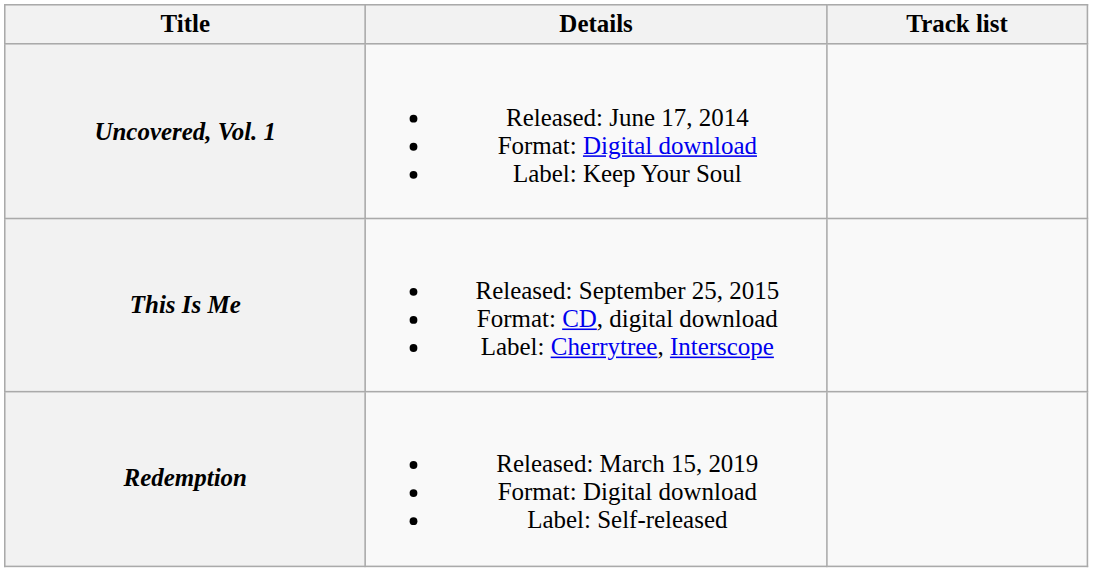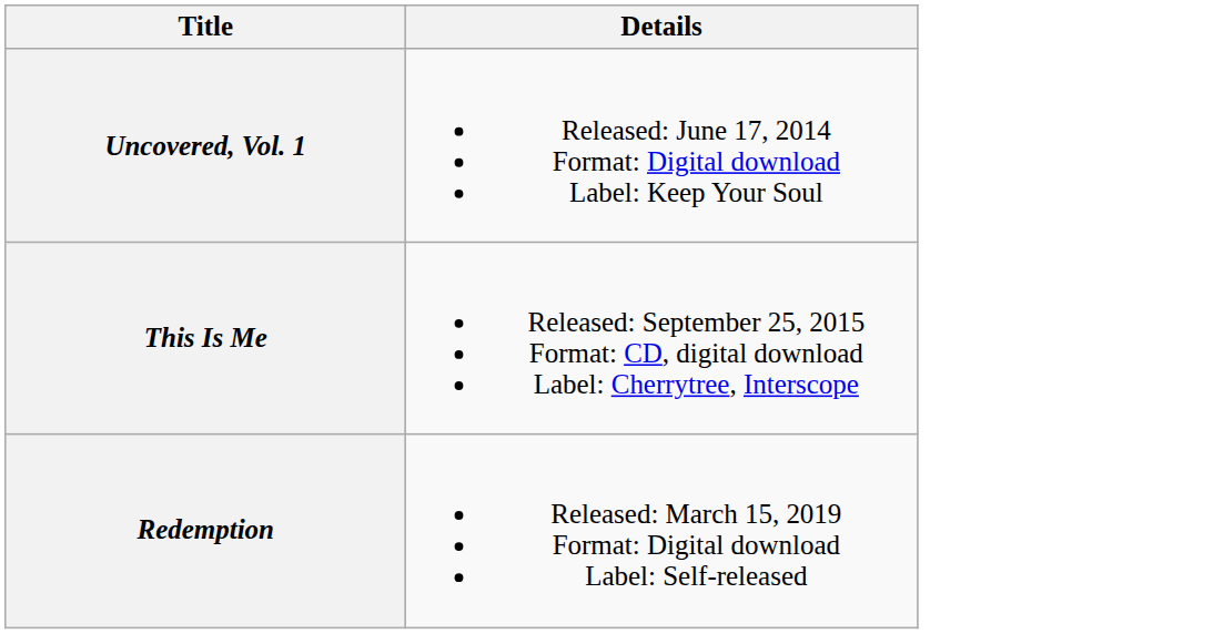 <table class="wikitable plainrowheaders" style="text-align:center;" border="1">
 <tr>
 <th scope="col" style="width:14em;">Title</th>
 <th scope="col" style="width:18em;">Details</th>
-<th scope="col" style="width:10em;">Track list</th>
 </tr>
 <tr>
 <th scope="row"><em>Uncovered, Vol. 1</em></th>
 <td><br><ul><li>Released: June 17, 2014</li><li>Format: <a href='#'>Digital download</a></li><li>Label: Keep Your Soul</li></ul></td>
-<td></td>
 </tr>
 <tr>
 <th scope="row"><em>This Is Me</em></th>
 <td><br><ul><li>Released: September 25, 2015</li><li>Format: <a href='#'>CD</a>, digital download</li><li>Label: <a href='#'>Cherrytree</a>, <a href='#'>Interscope</a></li></ul></td>
-<td></td>
 </tr>
 <tr>
 <th scope="row"><em>Redemption</em></th>
 <td><br><ul><li>Released: March 15, 2019</li><li>Format: Digital download</li><li>Label: Self-released</li></ul></td>
-<td></td>
 </tr>
 </table>
